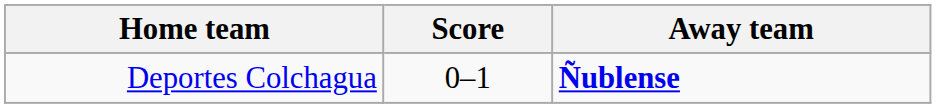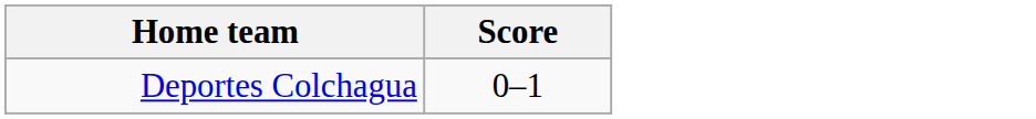 <table class="wikitable" style="text-align: center">
 <tr>
 <th width=190>Home team</th>
 <th width=80>Score</th>
-<th width=190>Away team</th>
 </tr>
 <tr>
 <td align=right><a href='#'>Deportes Colchagua</a></td>
 <td>0–1</td>
-<td align=left><strong><a href='#'>Ñublense</a></strong></td>
 </tr>
 </table>
